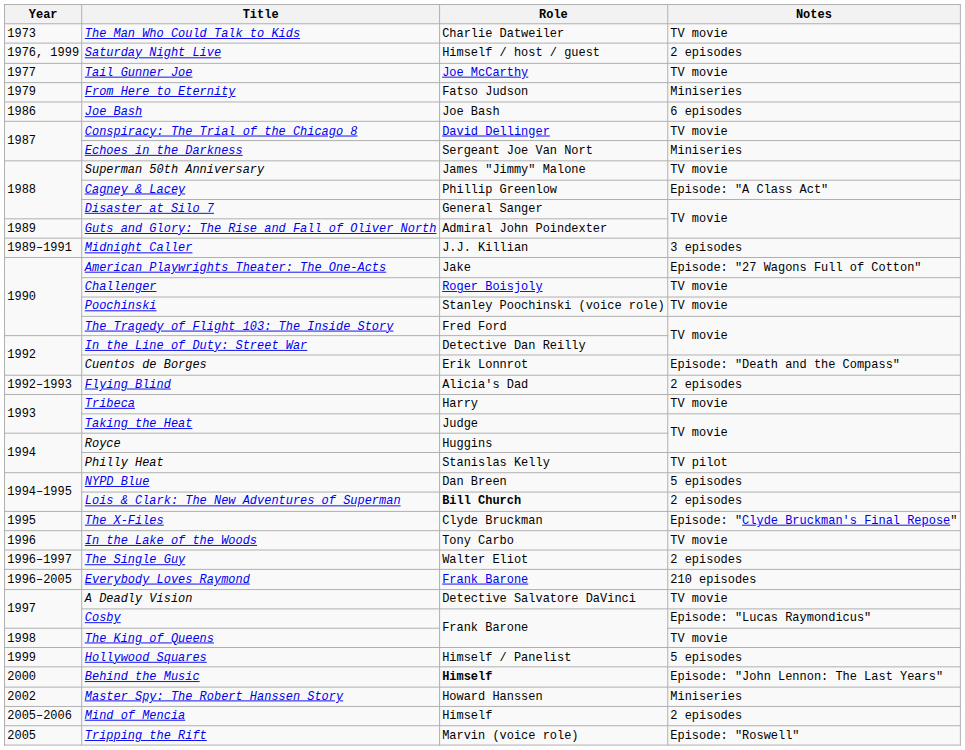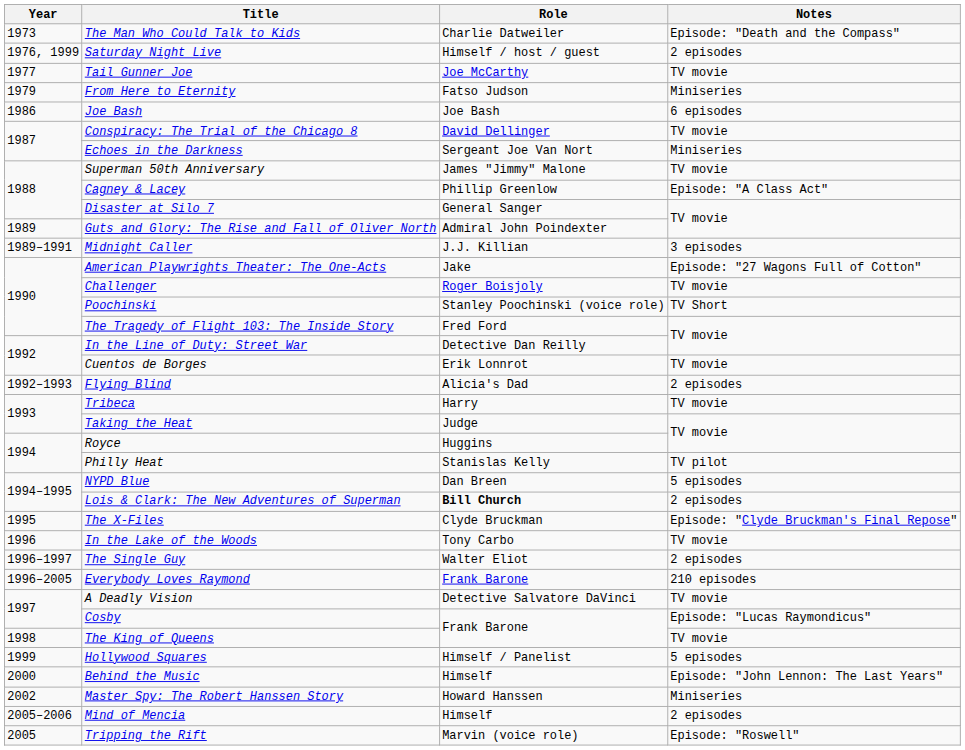 <table class="wikitable sortable">
 <tr>
 <th>Year</th>
 <th>Title</th>
 <th>Role</th>
 <th>Notes</th>
 </tr>
 <tr>
 <td>1973</td>
 <td><em><a href='#'>The Man Who Could Talk to Kids</a></em></td>
 <td>Charlie Datweiler</td>
-<td>TV movie</td>
+<td>Episode: "Death and the Compass"</td>
 </tr>
 <tr>
 <td>1976, 1999</td>
 <td><em><a href='#'>Saturday Night Live</a></em></td>
 <td>Himself / host / guest</td>
 <td>2 episodes</td>
 </tr>
 <tr>
 <td>1977</td>
 <td><em><a href='#'>Tail Gunner Joe</a></em></td>
 <td><a href='#'>Joe McCarthy</a></td>
 <td>TV movie</td>
 </tr>
 <tr>
 <td>1979</td>
 <td><em><a href='#'>From Here to Eternity</a></em></td>
 <td>Fatso Judson</td>
 <td>Miniseries</td>
 </tr>
 <tr>
 <td>1986</td>
 <td><em><a href='#'>Joe Bash</a></em></td>
 <td>Joe Bash</td>
 <td>6 episodes</td>
 </tr>
 <tr>
 <td rowspan=2>1987</td>
 <td><em><a href='#'>Conspiracy: The Trial of the Chicago 8</a></em></td>
 <td><a href='#'>David Dellinger</a></td>
 <td>TV movie</td>
 </tr>
 <tr>
 <td><em><a href='#'>Echoes in the Darkness</a></em></td>
 <td>Sergeant Joe Van Nort</td>
 <td>Miniseries</td>
 </tr>
 <tr>
 <td rowspan=3>1988</td>
 <td><em>Superman 50th Anniversary</em></td>
 <td>James "Jimmy" Malone</td>
 <td>TV movie</td>
 </tr>
 <tr>
 <td><em><a href='#'>Cagney & Lacey</a></em></td>
 <td>Phillip Greenlow</td>
 <td>Episode: "A Class Act"</td>
 </tr>
 <tr>
 <td><em><a href='#'>Disaster at Silo 7</a></em></td>
 <td>General Sanger</td>
 <td rowspan=2>TV movie</td>
 </tr>
 <tr>
 <td>1989</td>
 <td><em><a href='#'>Guts and Glory: The Rise and Fall of Oliver North</a></em></td>
 <td>Admiral John Poindexter</td>
 </tr>
 <tr>
 <td>1989–1991</td>
 <td><em><a href='#'>Midnight Caller</a></em></td>
 <td>J.J. Killian</td>
 <td>3 episodes</td>
 </tr>
 <tr>
 <td rowspan=4>1990</td>
 <td><em><a href='#'>American Playwrights Theater: The One-Acts</a></em></td>
 <td>Jake</td>
 <td>Episode: "27 Wagons Full of Cotton"</td>
 </tr>
 <tr>
 <td><em><a href='#'>Challenger</a></em></td>
 <td><a href='#'>Roger Boisjoly</a></td>
 <td>TV movie</td>
 </tr>
 <tr>
 <td><em><a href='#'>Poochinski</a></em></td>
 <td>Stanley Poochinski (voice role)</td>
-<td>TV movie</td>
+<td>TV Short</td>
 </tr>
 <tr>
 <td><em><a href='#'>The Tragedy of Flight 103: The Inside Story</a></em></td>
 <td>Fred Ford</td>
 <td rowspan=2>TV movie</td>
 </tr>
 <tr>
 <td rowspan=2>1992</td>
 <td><em><a href='#'>In the Line of Duty: Street War</a></em></td>
 <td>Detective Dan Reilly</td>
 </tr>
 <tr>
 <td><em>Cuentos de Borges</em></td>
 <td>Erik Lonnrot</td>
-<td>Episode: "Death and the Compass"</td>
+<td>TV movie</td>
 </tr>
 <tr>
 <td>1992–1993</td>
 <td><em><a href='#'>Flying Blind</a></em></td>
 <td>Alicia's Dad</td>
 <td>2 episodes</td>
 </tr>
 <tr>
 <td rowspan=2>1993</td>
 <td><em><a href='#'>Tribeca</a></em></td>
 <td>Harry</td>
 <td>TV movie</td>
 </tr>
 <tr>
 <td><em><a href='#'>Taking the Heat</a></em></td>
 <td>Judge</td>
 <td rowspan=2>TV movie</td>
 </tr>
 <tr>
 <td rowspan=2>1994</td>
 <td><em>Royce</em></td>
 <td>Huggins</td>
 </tr>
 <tr>
 <td><em>Philly Heat</em></td>
 <td>Stanislas Kelly</td>
 <td>TV pilot</td>
 </tr>
 <tr>
 <td rowspan=2>1994–1995</td>
 <td><em><a href='#'>NYPD Blue</a></em></td>
 <td>Dan Breen</td>
 <td>5 episodes</td>
 </tr>
 <tr>
 <td><em><a href='#'>Lois & Clark: The New Adventures of Superman</a></em></td>
 <td><strong>Bill Church</strong></td>
 <td>2 episodes</td>
 </tr>
 <tr>
 <td>1995</td>
 <td><em><a href='#'>The X-Files</a></em></td>
 <td>Clyde Bruckman</td>
 <td>Episode: "<a href='#'>Clyde Bruckman's Final Repose</a>"</td>
 </tr>
 <tr>
 <td>1996</td>
 <td><em><a href='#'>In the Lake of the Woods</a></em></td>
 <td>Tony Carbo</td>
 <td>TV movie</td>
 </tr>
 <tr>
 <td>1996–1997</td>
 <td><em><a href='#'>The Single Guy</a></em></td>
 <td>Walter Eliot</td>
 <td>2 episodes</td>
 </tr>
 <tr>
 <td>1996–2005</td>
 <td><em><a href='#'>Everybody Loves Raymond</a></em></td>
 <td><a href='#'>Frank Barone</a></td>
 <td>210 episodes</td>
 </tr>
 <tr>
 <td rowspan=2>1997</td>
 <td><em>A Deadly Vision</em></td>
 <td>Detective Salvatore DaVinci</td>
 <td>TV movie</td>
 </tr>
 <tr>
 <td><em><a href='#'>Cosby</a></em></td>
 <td rowspan=2>Frank Barone</td>
 <td>Episode: "Lucas Raymondicus"</td>
 </tr>
 <tr>
 <td>1998</td>
 <td><em><a href='#'>The King of Queens</a></em></td>
 <td>TV movie</td>
 </tr>
 <tr>
 <td>1999</td>
 <td><em><a href='#'>Hollywood Squares</a></em></td>
 <td>Himself / Panelist</td>
 <td>5 episodes</td>
 </tr>
 <tr>
 <td>2000</td>
 <td><em><a href='#'>Behind the Music</a></em></td>
-<td><strong>Himself</strong></td>
+<td>Himself</td>
 <td>Episode: "John Lennon: The Last Years"</td>
 </tr>
 <tr>
 <td>2002</td>
 <td><em><a href='#'>Master Spy: The Robert Hanssen Story</a></em></td>
 <td>Howard Hanssen</td>
 <td>Miniseries</td>
 </tr>
 <tr>
 <td>2005–2006</td>
 <td><em><a href='#'>Mind of Mencia</a></em></td>
 <td>Himself</td>
 <td>2 episodes</td>
 </tr>
 <tr>
 <td rowspan=1>2005</td>
 <td><em><a href='#'>Tripping the Rift</a></em></td>
 <td>Marvin (voice role)</td>
 <td>Episode: "Roswell"</td>
 </tr>
 </table>
